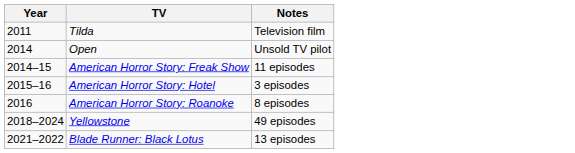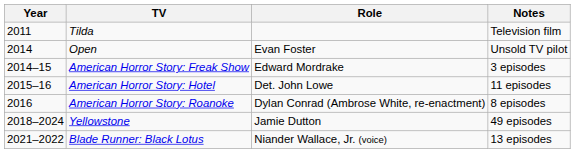 <table class="wikitable sortable">
 <tr>
 <th>Year</th>
 <th>TV</th>
+<th>Role</th>
 <th class="unsortable">Notes</th>
 </tr>
 <tr>
 <td>2011</td>
 <td><em>Tilda </em></td>
+<td></td>
 <td>Television film</td>
 </tr>
 <tr>
 <td>2014</td>
 <td><em>Open</em></td>
+<td>Evan Foster</td>
 <td>Unsold TV pilot</td>
 </tr>
 <tr>
 <td>2014–15</td>
 <td><em><a href='#'>American Horror Story: Freak Show</a></em></td>
-<td>11 episodes</td>
+<td>Edward Mordrake</td>
+<td>3 episodes</td>
 </tr>
 <tr>
 <td>2015–16</td>
 <td><em><a href='#'>American Horror Story: Hotel</a></em></td>
-<td>3 episodes</td>
+<td>Det. John Lowe</td>
+<td>11 episodes</td>
 </tr>
 <tr>
 <td>2016</td>
 <td><em><a href='#'>American Horror Story: Roanoke</a></em></td>
+<td>Dylan Conrad (Ambrose White, re-enactment)</td>
 <td>8 episodes</td>
 </tr>
 <tr>
 <td>2018–2024</td>
 <td><em><a href='#'>Yellowstone</a></em></td>
+<td>Jamie Dutton</td>
 <td>49 episodes</td>
 </tr>
 <tr>
 <td>2021–2022</td>
 <td><em><a href='#'>Blade Runner: Black Lotus</a></em></td>
+<td>Niander Wallace, Jr. <small>(voice)</small></td>
 <td>13 episodes</td>
 </tr>
 </table>
